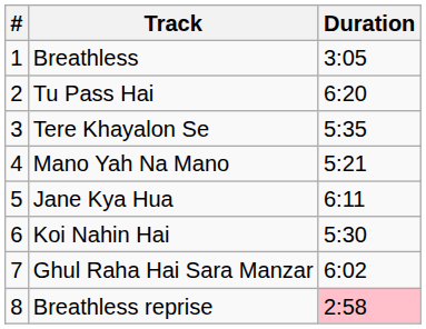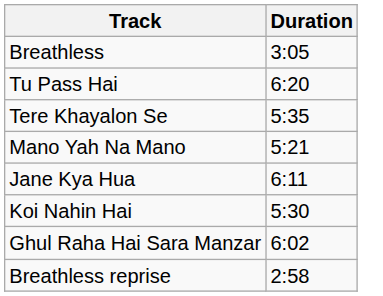 <table class="wikitable" style="font-size: 95%;">
 <tr>
-<th>#</th>
 <th>Track</th>
 <th>Duration</th>
 </tr>
 <tr>
-<td>1</td>
 <td>Breathless</td>
 <td>3:05</td>
 </tr>
 <tr>
-<td>2</td>
 <td>Tu Pass Hai</td>
 <td>6:20</td>
 </tr>
 <tr>
-<td>3</td>
 <td>Tere Khayalon Se</td>
 <td>5:35</td>
 </tr>
 <tr>
-<td>4</td>
 <td>Mano Yah Na Mano</td>
 <td>5:21</td>
 </tr>
 <tr>
-<td>5</td>
 <td>Jane Kya Hua</td>
 <td>6:11</td>
 </tr>
 <tr>
-<td>6</td>
 <td>Koi Nahin Hai</td>
 <td>5:30</td>
 </tr>
 <tr>
-<td>7</td>
 <td>Ghul Raha Hai Sara Manzar</td>
 <td>6:02</td>
 </tr>
 <tr>
-<td>8</td>
 <td>Breathless reprise</td>
-<td style="background: pink;">2:58</td>
+<td>2:58</td>
 </tr>
 </table>
